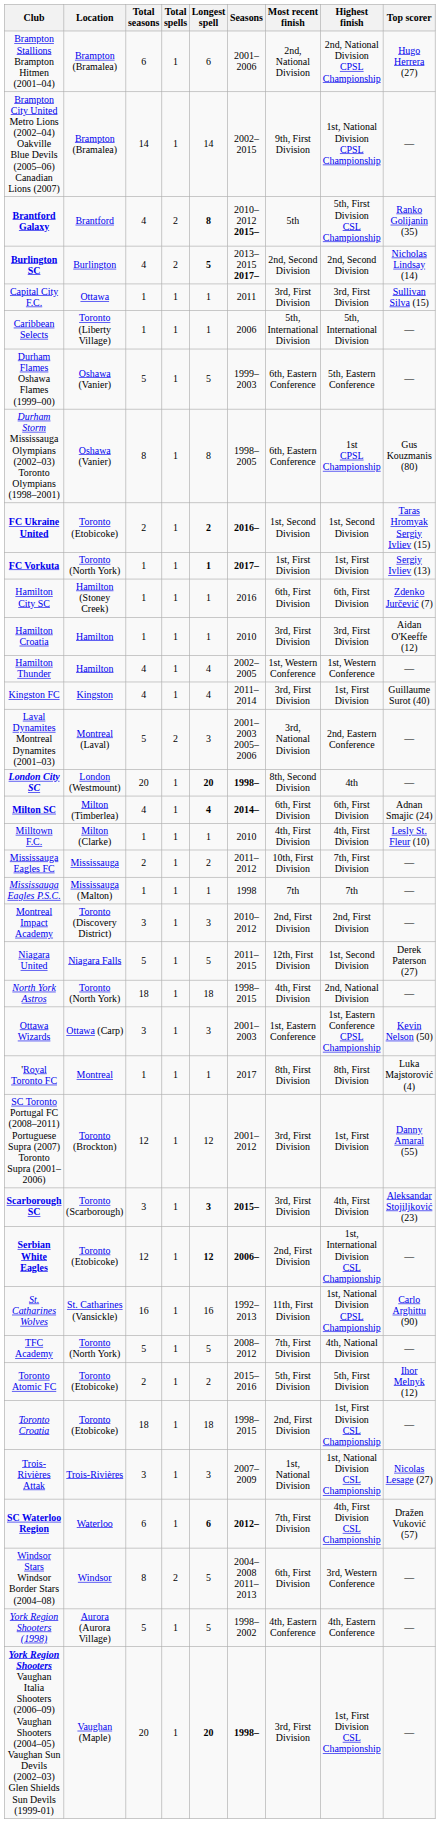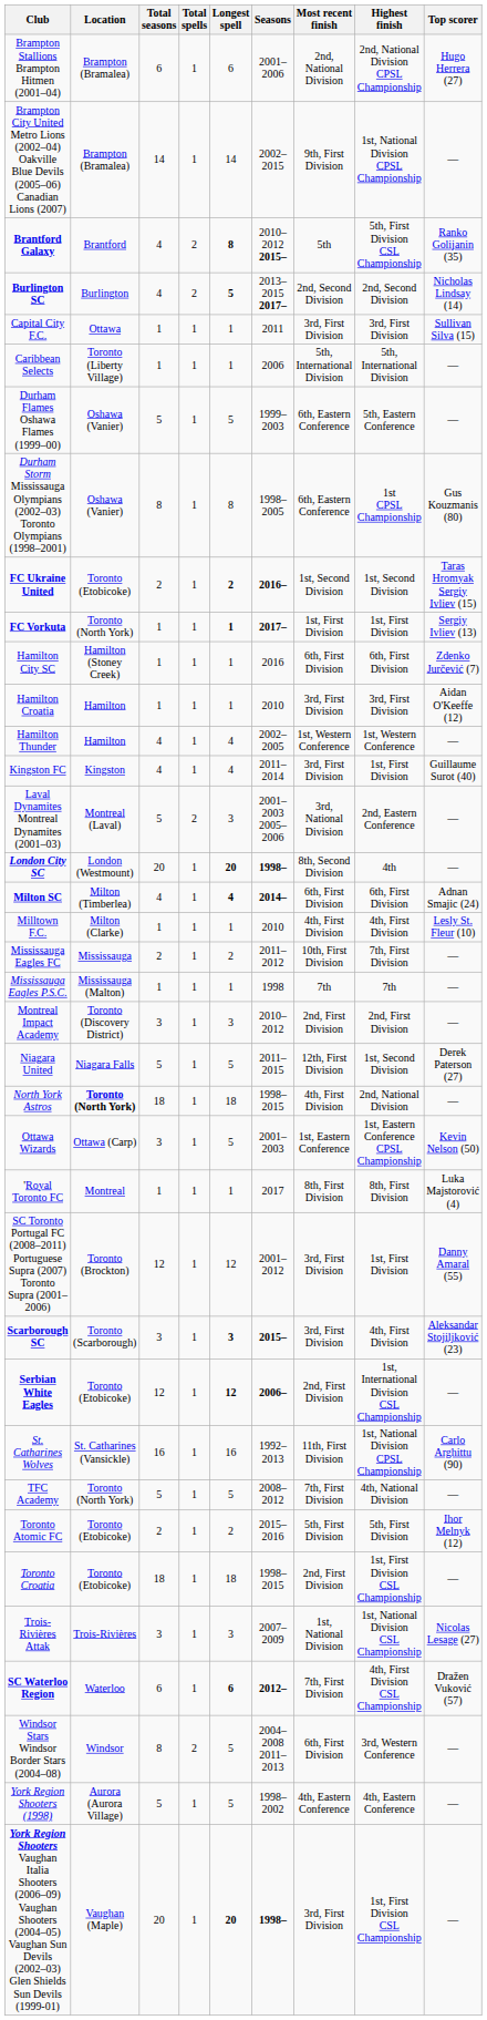 <table class="wikitable sortable" style="text-align:center; font-size:97;">
 <tr>
 <th>Club</th>
 <th>Location</th>
 <th>Total<br>seasons</th>
 <th>Total<br>spells</th>
 <th>Longest<br>spell</th>
 <th>Seasons</th>
 <th data-sort-type="number">Most recent<br>finish</th>
 <th data-sort-type="number">Highest<br>finish</th>
 <th data-sort-type="number">Top scorer</th>
 </tr>
 <tr>
 <td><a href='#'>Brampton Stallions</a> <br> Brampton Hitmen (2001–04)</td>
 <td><a href='#'>Brampton</a> (Bramalea)</td>
 <td>6</td>
 <td>1</td>
 <td>6</td>
 <td>2001–2006</td>
 <td>2nd, National Division</td>
 <td>2nd, National Division <br> <a href='#'>CPSL Championship</a></td>
 <td><a href='#'>Hugo Herrera</a> (27)</td>
 </tr>
 <tr>
 <td><a href='#'>Brampton City United</a><br> Metro Lions (2002–04)<br> Oakville Blue Devils (2005–06) <br> Canadian Lions (2007)</td>
 <td><a href='#'>Brampton</a> (Bramalea)</td>
 <td>14</td>
 <td>1</td>
 <td>14</td>
 <td>2002–2015</td>
 <td>9th, First Division</td>
 <td>1st, National Division <br> <a href='#'>CPSL Championship</a></td>
 <td>—</td>
 </tr>
 <tr>
 <td><strong><a href='#'>Brantford Galaxy</a></strong></td>
 <td><a href='#'>Brantford</a></td>
 <td>4</td>
 <td>2</td>
 <td><strong>8</strong></td>
 <td>2010–2012 <br> <strong>2015–</strong></td>
 <td>5th</td>
 <td>5th, First Division <br> <a href='#'>CSL Championship</a></td>
 <td><a href='#'>Ranko Golijanin</a> (35)</td>
 </tr>
 <tr>
 <td><strong><a href='#'>Burlington SC</a></strong></td>
 <td><a href='#'>Burlington</a></td>
 <td>4</td>
 <td>2</td>
 <td><strong>5</strong></td>
 <td>2013–2015<br><strong>2017–</strong></td>
 <td>2nd, Second Division</td>
 <td>2nd, Second Division</td>
 <td><a href='#'>Nicholas Lindsay</a> (14)</td>
 </tr>
 <tr>
 <td><a href='#'>Capital City F.C.</a></td>
 <td><a href='#'>Ottawa</a></td>
 <td>1</td>
 <td>1</td>
 <td>1</td>
 <td>2011</td>
 <td>3rd, First Division</td>
 <td>3rd, First Division</td>
 <td><a href='#'>Sullivan Silva</a> (15)</td>
 </tr>
 <tr>
 <td><a href='#'>Caribbean Selects</a></td>
 <td><a href='#'>Toronto</a> (Liberty Village)</td>
 <td>1</td>
 <td>1</td>
 <td>1</td>
 <td>2006</td>
 <td>5th, International Division</td>
 <td>5th, International Division</td>
 <td>—</td>
 </tr>
 <tr>
 <td><a href='#'>Durham Flames</a> <br> Oshawa Flames (1999–00)</td>
 <td><a href='#'>Oshawa</a> (Vanier)</td>
 <td>5</td>
 <td>1</td>
 <td>5</td>
 <td>1999–2003</td>
 <td>6th, Eastern Conference</td>
 <td>5th, Eastern Conference</td>
 <td>—</td>
 </tr>
 <tr>
 <td><em><a href='#'>Durham Storm</a></em><br> Mississauga Olympians (2002–03) <br> Toronto Olympians (1998–2001)</td>
 <td><a href='#'>Oshawa</a> (Vanier)</td>
 <td>8</td>
 <td>1</td>
 <td>8</td>
 <td>1998–2005</td>
 <td>6th, Eastern Conference</td>
 <td>1st <br> <a href='#'>CPSL Championship</a></td>
 <td>Gus Kouzmanis (80)</td>
 </tr>
 <tr>
 <td><strong><a href='#'>FC Ukraine United</a></strong></td>
 <td><a href='#'>Toronto</a> (Etobicoke)</td>
 <td>2</td>
 <td>1</td>
 <td><strong>2</strong></td>
 <td><strong>2016–</strong></td>
 <td>1st, Second Division</td>
 <td>1st, Second Division</td>
 <td><a href='#'>Taras Hromyak</a> <br> <a href='#'>Sergiy Ivliev</a> (15)</td>
 </tr>
 <tr>
 <td><strong><a href='#'>FC Vorkuta</a></strong></td>
 <td><a href='#'>Toronto</a> (North York)</td>
 <td>1</td>
 <td>1</td>
 <td><strong>1</strong></td>
 <td><strong>2017–</strong></td>
 <td>1st, First Division</td>
 <td>1st, First Division</td>
 <td><a href='#'>Sergiy Ivliev</a> (13)</td>
 </tr>
 <tr>
 <td><a href='#'>Hamilton City SC</a></td>
 <td><a href='#'>Hamilton</a> (Stoney Creek)</td>
 <td>1</td>
 <td>1</td>
 <td>1</td>
 <td>2016</td>
 <td>6th, First Division</td>
 <td>6th, First Division</td>
 <td><a href='#'>Zdenko Jurčević</a> (7)</td>
 </tr>
 <tr>
 <td><a href='#'>Hamilton Croatia</a></td>
 <td><a href='#'>Hamilton</a></td>
 <td>1</td>
 <td>1</td>
 <td>1</td>
 <td>2010</td>
 <td>3rd, First Division</td>
 <td>3rd, First Division</td>
 <td>Aidan O'Keeffe (12)</td>
 </tr>
 <tr>
 <td><a href='#'>Hamilton Thunder</a></td>
 <td><a href='#'>Hamilton</a></td>
 <td>4</td>
 <td>1</td>
 <td>4</td>
 <td>2002–2005</td>
 <td>1st, Western Conference</td>
 <td>1st, Western Conference</td>
 <td>—</td>
 </tr>
 <tr>
 <td><a href='#'>Kingston FC</a></td>
 <td><a href='#'>Kingston</a></td>
 <td>4</td>
 <td>1</td>
 <td>4</td>
 <td>2011–2014</td>
 <td>3rd, First Division</td>
 <td>1st, First Division</td>
 <td>Guillaume Surot (40)</td>
 </tr>
 <tr>
 <td><a href='#'>Laval Dynamites</a><br> Montreal Dynamites (2001–03)</td>
 <td><a href='#'>Montreal</a> (Laval)</td>
 <td>5</td>
 <td>2</td>
 <td>3</td>
 <td>2001–2003<br>2005–2006</td>
 <td>3rd, National Division</td>
 <td>2nd, Eastern Conference</td>
 <td>—</td>
 </tr>
 <tr>
 <td><strong><em><a href='#'>London City SC</a></em></strong></td>
 <td><a href='#'>London</a> (Westmount)</td>
 <td>20</td>
 <td>1</td>
 <td><strong>20</strong></td>
 <td><strong>1998–</strong></td>
 <td>8th, Second Division</td>
 <td>4th</td>
 <td>—</td>
 </tr>
 <tr>
 <td><strong><a href='#'>Milton SC</a></strong></td>
 <td><a href='#'>Milton</a> (Timberlea)</td>
 <td>4</td>
 <td>1</td>
 <td><strong>4</strong></td>
 <td><strong>2014–</strong></td>
 <td>6th, First Division</td>
 <td>6th, First Division</td>
 <td>Adnan Smajic (24)</td>
 </tr>
 <tr>
 <td><a href='#'>Milltown F.C.</a></td>
 <td><a href='#'>Milton</a> (Clarke)</td>
 <td>1</td>
 <td>1</td>
 <td>1</td>
 <td>2010</td>
 <td>4th, First Division</td>
 <td>4th, First Division</td>
 <td><a href='#'>Lesly St. Fleur</a> (10)</td>
 </tr>
 <tr>
 <td><a href='#'>Mississauga Eagles FC</a></td>
 <td><a href='#'>Mississauga</a></td>
 <td>2</td>
 <td>1</td>
 <td>2</td>
 <td>2011–2012</td>
 <td>10th, First Division</td>
 <td>7th, First Division</td>
 <td>—</td>
 </tr>
 <tr>
 <td><em><a href='#'>Mississauga Eagles P.S.C.</a></em></td>
 <td><a href='#'>Mississauga</a> (Malton)</td>
 <td>1</td>
 <td>1</td>
 <td>1</td>
 <td>1998</td>
 <td>7th</td>
 <td>7th</td>
 <td>—</td>
 </tr>
 <tr>
 <td><a href='#'>Montreal Impact Academy</a></td>
 <td><a href='#'>Toronto</a> (Discovery District)</td>
 <td>3</td>
 <td>1</td>
 <td>3</td>
 <td>2010–2012</td>
 <td>2nd, First Division</td>
 <td>2nd, First Division</td>
 <td>—</td>
 </tr>
 <tr>
 <td><a href='#'>Niagara United</a></td>
 <td><a href='#'>Niagara Falls</a></td>
 <td>5</td>
 <td>1</td>
 <td>5</td>
 <td>2011–2015</td>
 <td>12th, First Division</td>
 <td>1st, Second Division</td>
 <td>Derek Paterson (27)</td>
 </tr>
 <tr>
 <td><em><a href='#'>North York Astros</a></em></td>
-<td><a href='#'>Toronto</a> (North York)</td>
+<td><strong><a href='#'>Toronto</a> (North York)</strong></td>
 <td>18</td>
 <td>1</td>
 <td>18</td>
 <td>1998–2015</td>
 <td>4th, First Division</td>
 <td>2nd, National Division</td>
 <td>—</td>
 </tr>
 <tr>
 <td><a href='#'>Ottawa Wizards</a></td>
 <td><a href='#'>Ottawa</a> (Carp)</td>
 <td>3</td>
 <td>1</td>
-<td>3</td>
+<td>5</td>
 <td>2001–2003</td>
 <td>1st, Eastern Conference</td>
 <td>1st, Eastern Conference <br> <a href='#'>CPSL Championship</a></td>
 <td><a href='#'>Kevin Nelson</a> (50)</td>
 </tr>
 <tr>
 <td>'<a href='#'>Royal Toronto FC</a></td>
 <td><a href='#'>Montreal</a></td>
 <td>1</td>
 <td>1</td>
 <td>1</td>
 <td>2017</td>
 <td>8th, First Division</td>
 <td>8th, First Division</td>
 <td>Luka Majstorović (4)</td>
 </tr>
 <tr>
 <td><a href='#'>SC Toronto</a> <br> Portugal FC (2008–2011) <br> Portuguese Supra (2007) <br> Toronto Supra (2001–2006)</td>
 <td><a href='#'>Toronto</a> (Brockton)</td>
 <td>12</td>
 <td>1</td>
 <td>12</td>
 <td>2001–2012</td>
 <td>3rd, First Division</td>
 <td>1st, First Division</td>
 <td><a href='#'>Danny Amaral</a> (55)</td>
 </tr>
 <tr>
 <td><strong><a href='#'>Scarborough SC</a></strong></td>
 <td><a href='#'>Toronto</a> (Scarborough)</td>
 <td>3</td>
 <td>1</td>
 <td><strong>3</strong></td>
 <td><strong>2015–</strong></td>
 <td>3rd, First Division</td>
 <td>4th, First Division</td>
 <td><a href='#'>Aleksandar Stojiljković</a> (23)</td>
 </tr>
 <tr>
 <td><strong><a href='#'>Serbian White Eagles</a></strong></td>
 <td><a href='#'>Toronto</a> (Etobicoke)</td>
 <td>12</td>
 <td>1</td>
 <td><strong>12</strong></td>
 <td><strong>2006–</strong></td>
 <td>2nd, First Division</td>
 <td>1st, International Division <br> <a href='#'>CSL Championship</a></td>
 <td>—</td>
 </tr>
 <tr>
 <td><em><a href='#'>St. Catharines Wolves</a></em></td>
 <td><a href='#'>St. Catharines</a> (Vansickle)</td>
 <td>16</td>
 <td>1</td>
 <td>16</td>
 <td>1992–2013</td>
 <td>11th, First Division</td>
 <td>1st, National Division <br> <a href='#'>CPSL Championship</a></td>
 <td><a href='#'>Carlo Arghittu</a> (90)</td>
 </tr>
 <tr>
 <td><a href='#'>TFC Academy</a></td>
 <td><a href='#'>Toronto</a> (North York)</td>
 <td>5</td>
 <td>1</td>
 <td>5</td>
 <td>2008–2012</td>
 <td>7th, First Division</td>
 <td>4th, National Division</td>
 <td>—</td>
 </tr>
 <tr>
 <td><a href='#'>Toronto Atomic FC</a></td>
 <td><a href='#'>Toronto</a> (Etobicoke)</td>
 <td>2</td>
 <td>1</td>
 <td>2</td>
 <td>2015–2016</td>
 <td>5th, First Division</td>
 <td>5th, First Division</td>
 <td><a href='#'>Ihor Melnyk</a> (12)</td>
 </tr>
 <tr>
 <td><em><a href='#'>Toronto Croatia</a></em></td>
 <td><a href='#'>Toronto</a> (Etobicoke)</td>
 <td>18</td>
 <td>1</td>
 <td>18</td>
 <td>1998–2015</td>
 <td>2nd, First Division</td>
 <td>1st, First Division <br> <a href='#'>CSL Championship</a></td>
 <td>—</td>
 </tr>
 <tr>
 <td><a href='#'>Trois-Rivières Attak</a></td>
 <td><a href='#'>Trois-Rivières</a></td>
 <td>3</td>
 <td>1</td>
 <td>3</td>
 <td>2007–2009</td>
 <td>1st, National Division</td>
 <td>1st, National Division <br> <a href='#'>CSL Championship</a></td>
 <td><a href='#'>Nicolas Lesage</a> (27)</td>
 </tr>
 <tr>
 <td><strong><a href='#'>SC Waterloo Region</a></strong></td>
 <td><a href='#'>Waterloo</a></td>
 <td>6</td>
 <td>1</td>
 <td><strong>6</strong></td>
 <td><strong>2012–</strong></td>
 <td>7th, First Division</td>
 <td>4th, First Division <br> <a href='#'>CSL Championship</a></td>
 <td>Dražen Vuković (57)</td>
 </tr>
 <tr>
 <td><a href='#'>Windsor Stars</a> <br> Windsor Border Stars (2004–08)</td>
 <td><a href='#'>Windsor</a></td>
 <td>8</td>
 <td>2</td>
 <td>5</td>
 <td>2004–2008<br>2011–2013</td>
 <td>6th, First Division</td>
 <td>3rd, Western Conference</td>
 <td>—</td>
 </tr>
 <tr>
 <td><em><a href='#'>York Region Shooters (1998)</a></em></td>
 <td><a href='#'>Aurora</a> (Aurora Village)</td>
 <td>5</td>
 <td>1</td>
 <td>5</td>
 <td>1998–2002</td>
 <td>4th, Eastern Conference</td>
 <td>4th, Eastern Conference</td>
 <td>—</td>
 </tr>
 <tr>
 <td><strong><em><a href='#'>York Region Shooters</a></em></strong>  <br> Vaughan Italia Shooters (2006–09) <br> Vaughan Shooters (2004–05) <br> Vaughan Sun Devils (2002–03) <br> Glen Shields Sun Devils (1999-01)<em></em></td>
 <td><a href='#'>Vaughan</a> (Maple)</td>
 <td>20</td>
 <td>1</td>
 <td><strong>20</strong></td>
 <td><strong>1998–</strong></td>
 <td>3rd, First Division</td>
 <td>1st, First Division <br> <a href='#'>CSL Championship</a></td>
 <td>—</td>
 </tr>
 </table>
